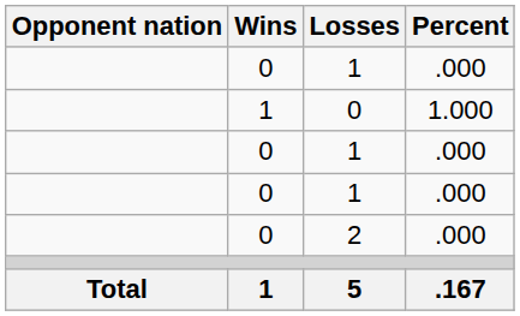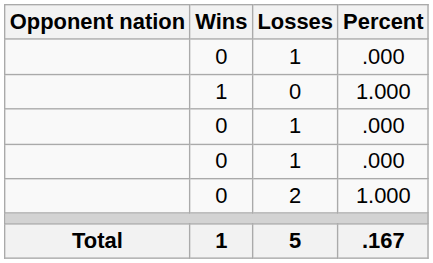 <table class=wikitable>
 <tr>
 <th>Opponent nation</th>
 <th>Wins</th>
 <th>Losses</th>
 <th>Percent</th>
 </tr>
 <tr align=center>
 <td align=left></td>
 <td>0</td>
 <td>1</td>
 <td>.000</td>
 </tr>
 <tr align=center>
 <td align=left></td>
 <td>1</td>
 <td>0</td>
 <td>1.000</td>
 </tr>
 <tr align=center>
 <td align=left></td>
 <td>0</td>
 <td>1</td>
 <td>.000</td>
 </tr>
 <tr align=center>
 <td align=left></td>
 <td>0</td>
 <td>1</td>
 <td>.000</td>
 </tr>
 <tr align=center>
 <td align=left></td>
 <td>0</td>
 <td>2</td>
-<td>.000</td>
+<td>1.000</td>
 </tr>
 <tr>
 <td colspan=4 bgcolor=lightgray></td>
 </tr>
 <tr>
 <th>Total</th>
 <th>1</th>
 <th>5</th>
 <th>.167</th>
 </tr>
 </table>
